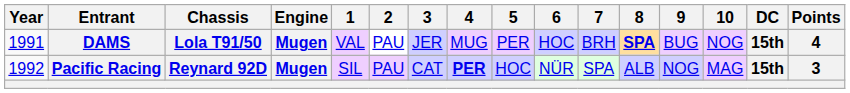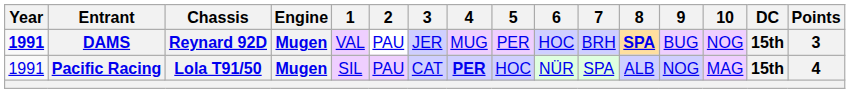 <table class="wikitable" style="text-align:center; font-size:85%">
 <tr>
 <th>Year</th>
 <th>Entrant</th>
 <th>Chassis</th>
 <th>Engine</th>
 <th>1</th>
 <th>2</th>
 <th>3</th>
 <th>4</th>
 <th>5</th>
 <th>6</th>
 <th>7</th>
 <th>8</th>
 <th>9</th>
 <th>10</th>
 <th>DC</th>
 <th>Points</th>
 </tr>
 <tr>
-<td><a href='#'>1991</a></td>
+<td><strong><a href='#'>1991</a></strong></td>
 <th><a href='#'>DAMS</a></th>
-<th nowrap><a href='#'>Lola T91/50</a></th>
+<th nowrap><a href='#'>Reynard 92D</a></th>
 <th><a href='#'>Mugen</a></th>
 <td style="background:#EFCFFF;"><a href='#'>VAL</a><br></td>
 <td style="background:#FFFFFF;"><a href='#'>PAU</a><br></td>
 <td style="background:#CFCFFF;"><a href='#'>JER</a><br></td>
 <td style="background:#EFCFFF;"><a href='#'>MUG</a><br></td>
 <td style="background:#EFCFFF;"><a href='#'>PER</a><br></td>
 <td style="background:#CFCFFF;"><a href='#'>HOC</a><br></td>
 <td style="background:#CFCFFF;"><a href='#'>BRH</a><br></td>
 <td style="background:#FFDF9F;"><strong><a href='#'>SPA</a></strong><br></td>
 <td style="background:#EFCFFF;"><a href='#'>BUG</a><br></td>
 <td style="background:#EFCFFF;"><a href='#'>NOG</a><br></td>
 <th>15th</th>
-<th>4</th>
+<th>3</th>
 </tr>
 <tr>
-<td><a href='#'>1992</a></td>
+<td><a href='#'>1991</a></td>
 <th nowrap><a href='#'>Pacific Racing</a></th>
-<th nowrap><a href='#'>Reynard 92D</a></th>
+<th nowrap><a href='#'>Lola T91/50</a></th>
 <th><a href='#'>Mugen</a></th>
 <td style="background:#EFCFFF;"><a href='#'>SIL</a><br></td>
 <td style="background:#EFCFFF;"><a href='#'>PAU</a><br></td>
 <td style="background:#CFCFFF;"><a href='#'>CAT</a><br></td>
 <td style="background:#CFCFFF;"><strong><a href='#'>PER</a><br></strong></td>
 <td style="background:#CFCFFF;"><a href='#'>HOC</a><br></td>
 <td style="background:#dfffdf;"><a href='#'>NÜR</a><br></td>
 <td style="background:#dfffdf;"><a href='#'>SPA</a><br></td>
 <td style="background:#CFCFFF;"><a href='#'>ALB</a><br></td>
 <td style="background:#CFCFFF;"><a href='#'>NOG</a><br></td>
 <td style="background:#EFCFFF;"><a href='#'>MAG</a><br></td>
 <th>15th</th>
-<th>3</th>
+<th>4</th>
 </tr>
 <tr>
 <th colspan="16"></th>
 </tr>
 </table>
